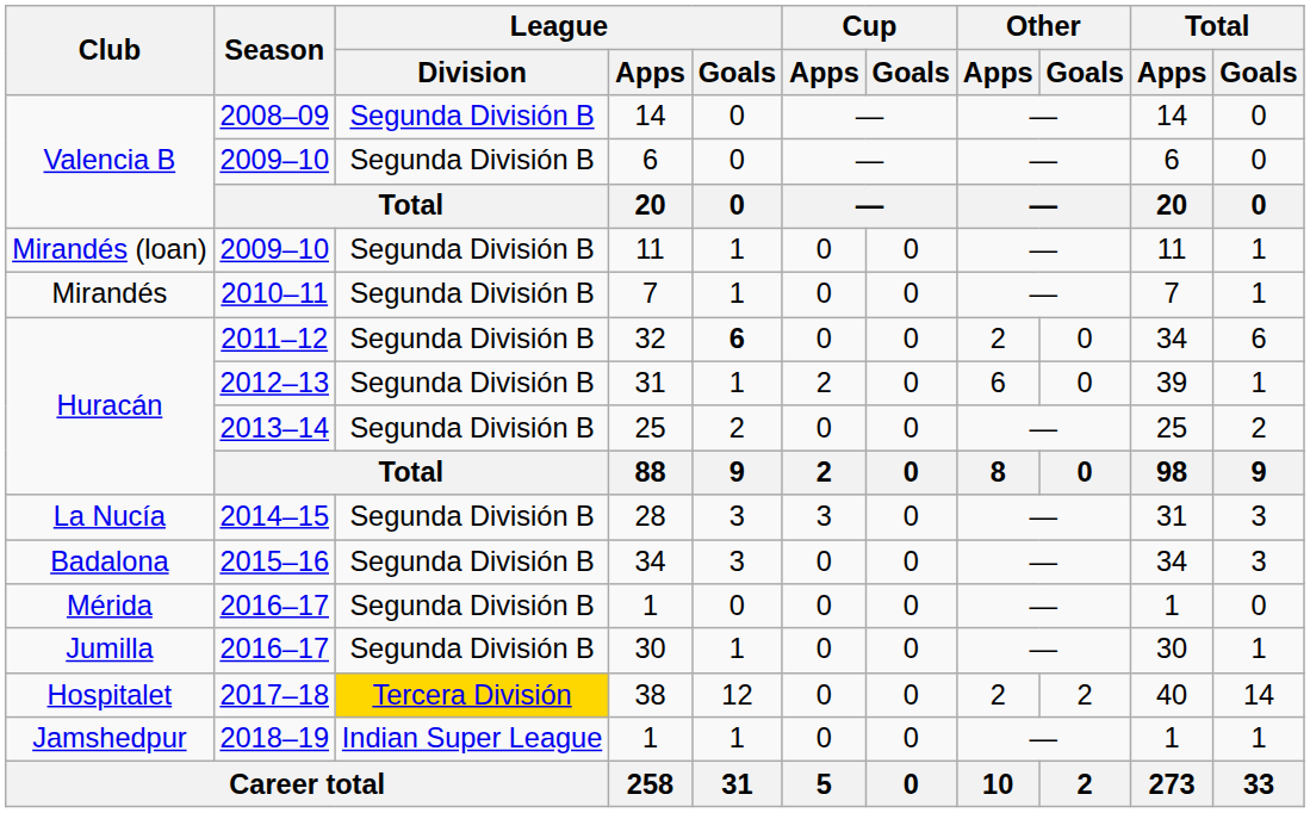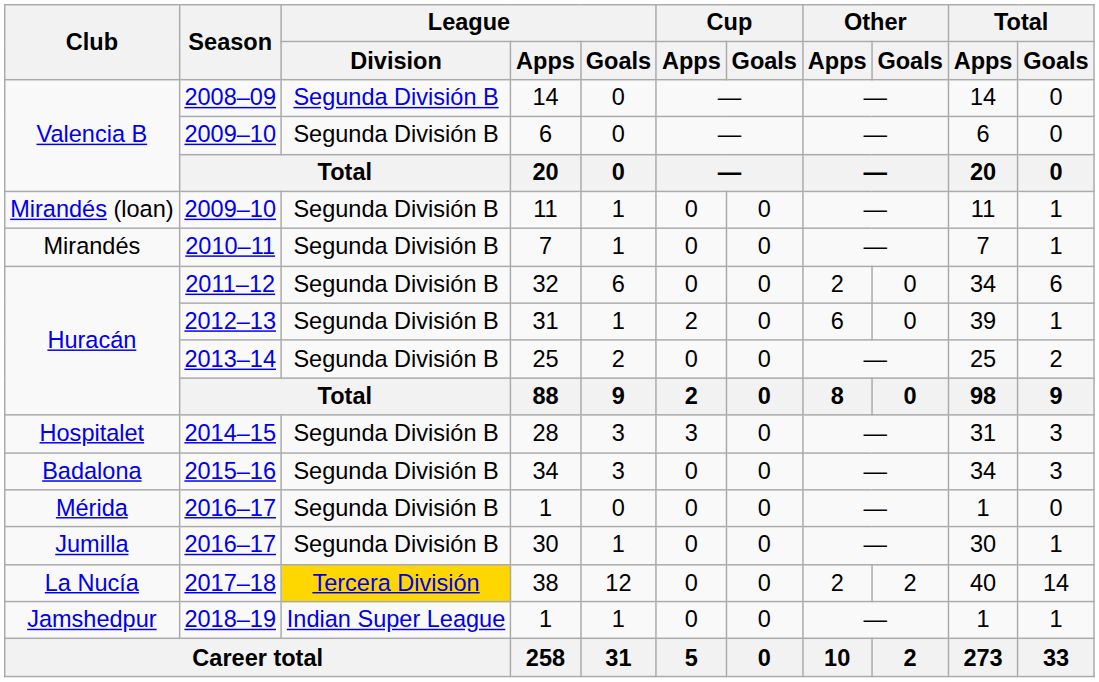 <table class="wikitable" style="text-align: center;">
 <tr>
 <th rowspan="2">Club</th>
 <th rowspan="2">Season</th>
 <th colspan="3">League</th>
 <th colspan="2">Cup</th>
 <th colspan="2">Other</th>
 <th colspan="2">Total</th>
 </tr>
 <tr>
 <th>Division</th>
 <th>Apps</th>
 <th>Goals</th>
 <th>Apps</th>
 <th>Goals</th>
 <th>Apps</th>
 <th>Goals</th>
 <th>Apps</th>
 <th>Goals</th>
 </tr>
 <tr>
 <td rowspan="3"><a href='#'>Valencia B</a></td>
 <td><a href='#'>2008–09</a></td>
 <td><a href='#'>Segunda División B</a></td>
 <td>14</td>
 <td>0</td>
 <td colspan="2">—</td>
 <td colspan="2">—</td>
 <td>14</td>
 <td>0</td>
 </tr>
 <tr>
 <td><a href='#'>2009–10</a></td>
 <td>Segunda División B</td>
 <td>6</td>
 <td>0</td>
 <td colspan="2">—</td>
 <td colspan="2">—</td>
 <td>6</td>
 <td>0</td>
 </tr>
 <tr>
 <th colspan="2">Total</th>
 <th>20</th>
 <th>0</th>
 <th colspan="2">—</th>
 <th colspan="2">—</th>
 <th>20</th>
 <th>0</th>
 </tr>
 <tr>
 <td><a href='#'>Mirandés</a> (loan)</td>
 <td><a href='#'>2009–10</a></td>
 <td>Segunda División B</td>
 <td>11</td>
 <td>1</td>
 <td>0</td>
 <td>0</td>
 <td colspan="2">—</td>
 <td>11</td>
 <td>1</td>
 </tr>
 <tr>
 <td>Mirandés</td>
 <td><a href='#'>2010–11</a></td>
 <td>Segunda División B</td>
 <td>7</td>
 <td>1</td>
 <td>0</td>
 <td>0</td>
 <td colspan="2">—</td>
 <td>7</td>
 <td>1</td>
 </tr>
 <tr>
 <td rowspan="4"><a href='#'>Huracán</a></td>
 <td><a href='#'>2011–12</a></td>
 <td>Segunda División B</td>
 <td>32</td>
-<td><strong>6</strong></td>
+<td>6</td>
 <td>0</td>
 <td>0</td>
 <td>2</td>
 <td>0</td>
 <td>34</td>
 <td>6</td>
 </tr>
 <tr>
 <td><a href='#'>2012–13</a></td>
 <td>Segunda División B</td>
 <td>31</td>
 <td>1</td>
 <td>2</td>
 <td>0</td>
 <td>6</td>
 <td>0</td>
 <td>39</td>
 <td>1</td>
 </tr>
 <tr>
 <td><a href='#'>2013–14</a></td>
 <td>Segunda División B</td>
 <td>25</td>
 <td>2</td>
 <td>0</td>
 <td>0</td>
 <td colspan="2">—</td>
 <td>25</td>
 <td>2</td>
 </tr>
 <tr>
 <th colspan="2">Total</th>
 <th>88</th>
 <th>9</th>
 <th>2</th>
 <th>0</th>
 <th>8</th>
 <th>0</th>
 <th>98</th>
 <th>9</th>
 </tr>
 <tr>
-<td rowspan="1"><a href='#'>La Nucía</a></td>
+<td rowspan="1"><a href='#'>Hospitalet</a></td>
 <td><a href='#'>2014–15</a></td>
 <td>Segunda División B</td>
 <td>28</td>
 <td>3</td>
 <td>3</td>
 <td>0</td>
 <td colspan="2">—</td>
 <td>31</td>
 <td>3</td>
 </tr>
 <tr>
 <td rowspan="1"><a href='#'>Badalona</a></td>
 <td><a href='#'>2015–16</a></td>
 <td>Segunda División B</td>
 <td>34</td>
 <td>3</td>
 <td>0</td>
 <td>0</td>
 <td colspan="2">—</td>
 <td>34</td>
 <td>3</td>
 </tr>
 <tr>
 <td rowspan="1"><a href='#'>Mérida</a></td>
 <td><a href='#'>2016–17</a></td>
 <td>Segunda División B</td>
 <td>1</td>
 <td>0</td>
 <td>0</td>
 <td>0</td>
 <td colspan="2">—</td>
 <td>1</td>
 <td>0</td>
 </tr>
 <tr>
 <td rowspan="1"><a href='#'>Jumilla</a></td>
 <td><a href='#'>2016–17</a></td>
 <td>Segunda División B</td>
 <td>30</td>
 <td>1</td>
 <td>0</td>
 <td>0</td>
 <td colspan="2">—</td>
 <td>30</td>
 <td>1</td>
 </tr>
 <tr>
-<td rowspan="1"><a href='#'>Hospitalet</a></td>
+<td rowspan="1"><a href='#'>La Nucía</a></td>
 <td><a href='#'>2017–18</a></td>
 <td style="background: gold;"><a href='#'>Tercera División</a></td>
 <td>38</td>
 <td>12</td>
 <td>0</td>
 <td>0</td>
 <td>2</td>
 <td>2</td>
 <td>40</td>
 <td>14</td>
 </tr>
 <tr>
 <td><a href='#'>Jamshedpur</a></td>
 <td><a href='#'>2018–19</a></td>
 <td><a href='#'>Indian Super League</a></td>
 <td>1</td>
 <td>1</td>
 <td>0</td>
 <td>0</td>
 <td colspan="2">—</td>
 <td>1</td>
 <td>1</td>
 </tr>
 <tr>
 <th colspan="3">Career total</th>
 <th>258</th>
 <th>31</th>
 <th>5</th>
 <th>0</th>
 <th>10</th>
 <th>2</th>
 <th>273</th>
 <th>33</th>
 </tr>
 </table>
